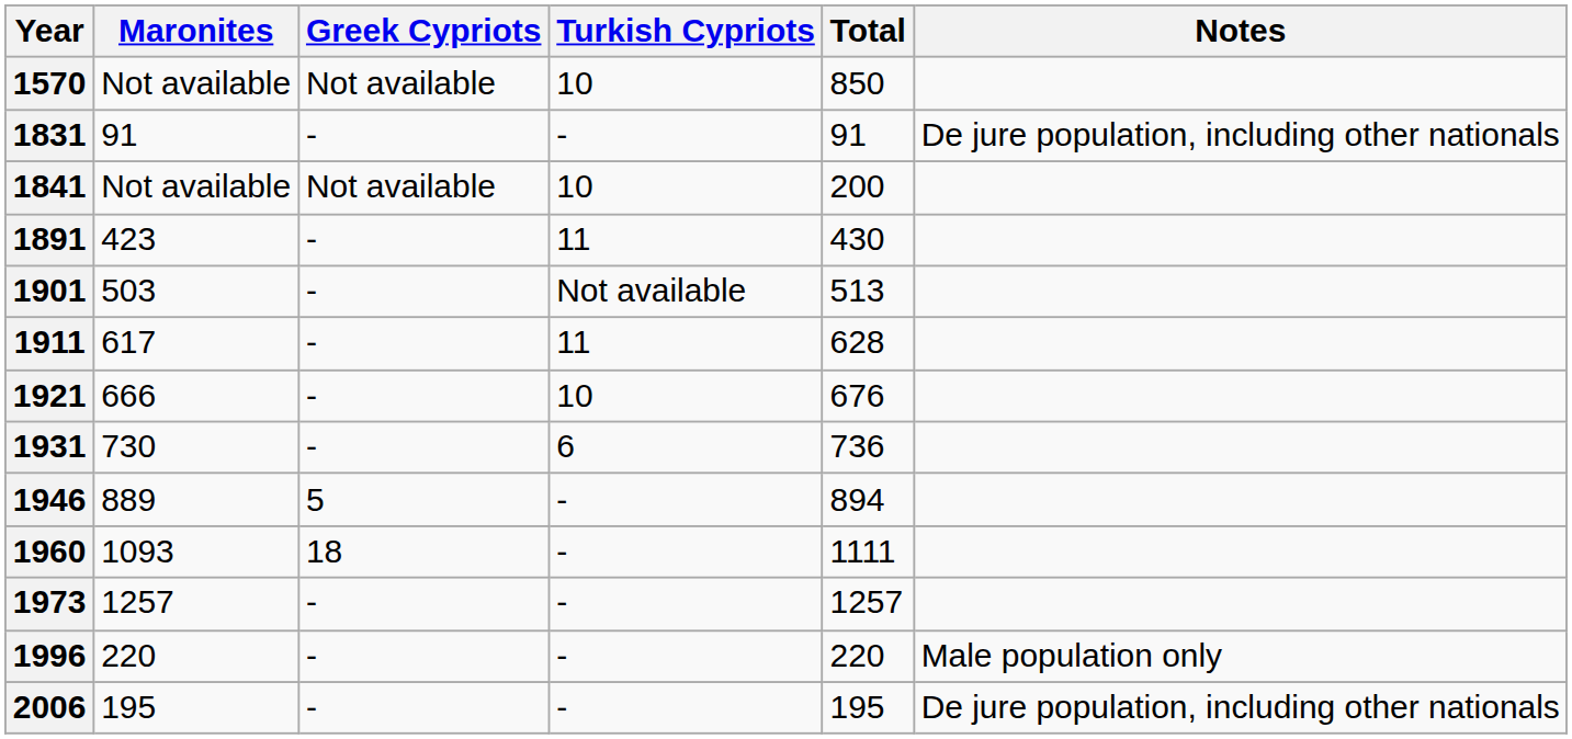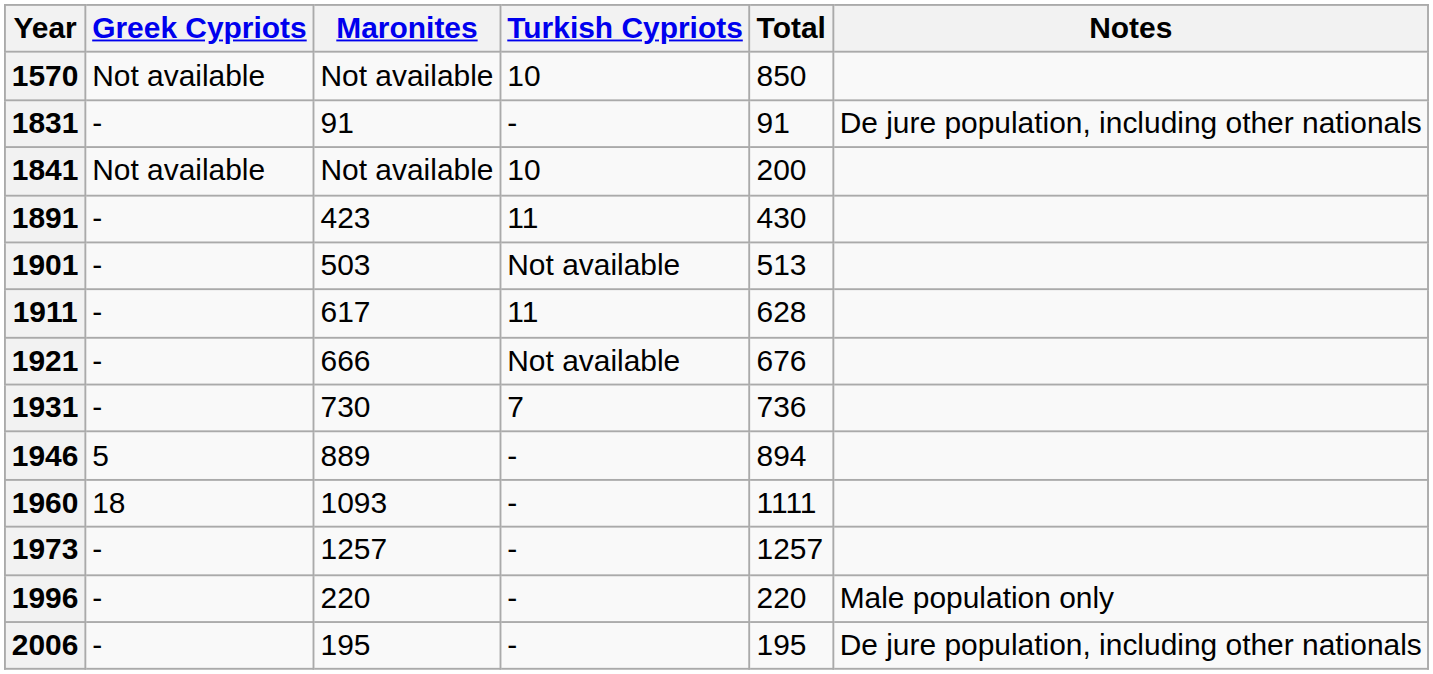 <table class="wikitable">
 <tr>
 <th>Year</th>
+<th><a href='#'>Greek Cypriots</a></th>
 <th><a href='#'>Maronites</a></th>
-<th><a href='#'>Greek Cypriots</a></th>
 <th><a href='#'>Turkish Cypriots</a></th>
 <th>Total</th>
 <th>Notes</th>
 </tr>
 <tr>
 <th>1570</th>
 <td>Not available</td>
 <td>Not available</td>
 <td>10</td>
 <td>850</td>
 <td></td>
 </tr>
 <tr>
 <th>1831</th>
+<td>-</td>
 <td>91</td>
-<td>-</td>
 <td>-</td>
 <td>91</td>
 <td>De jure population, including other nationals</td>
 </tr>
 <tr>
 <th>1841</th>
 <td>Not available</td>
 <td>Not available</td>
 <td>10</td>
 <td>200</td>
 <td></td>
 </tr>
 <tr>
 <th>1891</th>
+<td>-</td>
 <td>423</td>
-<td>-</td>
 <td>11</td>
 <td>430 </td>
 <td></td>
 </tr>
 <tr>
 <th>1901</th>
+<td>-</td>
 <td>503</td>
-<td>-</td>
 <td>Not available</td>
 <td>513 </td>
 <td></td>
 </tr>
 <tr>
 <th>1911</th>
+<td>-</td>
 <td>617</td>
-<td>-</td>
 <td>11</td>
 <td>628 </td>
 <td></td>
 </tr>
 <tr>
 <th>1921</th>
+<td>-</td>
 <td>666</td>
-<td>-</td>
-<td>10</td>
+<td>Not available</td>
 <td>676 </td>
 <td></td>
 </tr>
 <tr>
 <th>1931</th>
+<td>-</td>
 <td>730</td>
-<td>-</td>
-<td>6</td>
+<td>7</td>
 <td>736 </td>
 <td></td>
 </tr>
 <tr>
 <th>1946</th>
+<td>5</td>
 <td>889</td>
-<td>5</td>
 <td>-</td>
 <td>894 </td>
 <td></td>
 </tr>
 <tr>
 <th>1960</th>
+<td>18</td>
 <td>1093</td>
-<td>18</td>
 <td>-</td>
 <td>1111 </td>
 <td></td>
 </tr>
 <tr>
 <th>1973</th>
+<td>-</td>
 <td>1257</td>
-<td>-</td>
 <td>-</td>
 <td>1257 </td>
 <td></td>
 </tr>
 <tr>
 <th>1996</th>
+<td>-</td>
 <td>220</td>
-<td>-</td>
 <td>-</td>
 <td>220 </td>
 <td>Male population only</td>
 </tr>
 <tr>
 <th>2006</th>
+<td>-</td>
 <td>195</td>
-<td>-</td>
 <td>-</td>
 <td>195 </td>
 <td>De jure population, including other nationals</td>
 </tr>
 </table>
